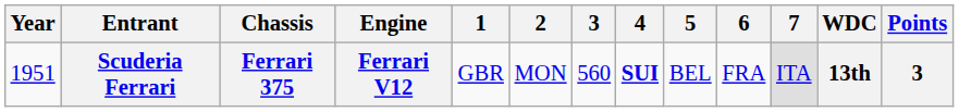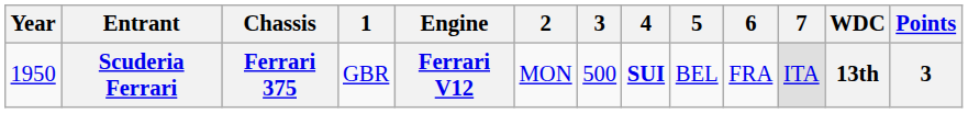 <table class="wikitable" style="text-align:center; font-size:90%">
 <tr>
 <th>Year</th>
 <th>Entrant</th>
 <th>Chassis</th>
+<th>1</th>
 <th>Engine</th>
-<th>1</th>
 <th>2</th>
 <th>3</th>
 <th>4</th>
 <th>5</th>
 <th>6</th>
 <th>7</th>
 <th>WDC</th>
 <th><a href='#'>Points</a></th>
 </tr>
 <tr>
-<td><a href='#'>1951</a></td>
+<td><a href='#'>1950</a></td>
 <th><a href='#'>Scuderia Ferrari</a></th>
 <th><a href='#'>Ferrari</a> <a href='#'>375</a></th>
+<td><a href='#'>GBR</a></td>
 <th><a href='#'>Ferrari</a> <a href='#'>V12</a></th>
-<td><a href='#'>GBR</a></td>
 <td><a href='#'>MON</a></td>
-<td><a href='#'>560</a></td>
+<td><a href='#'>500</a></td>
 <td><strong><a href='#'>SUI</a></strong></td>
 <td><a href='#'>BEL</a></td>
 <td><a href='#'>FRA</a></td>
 <td style="background:#DFDFDF;"><a href='#'>ITA</a><br></td>
 <th>13th</th>
 <th>3</th>
 </tr>
 </table>
